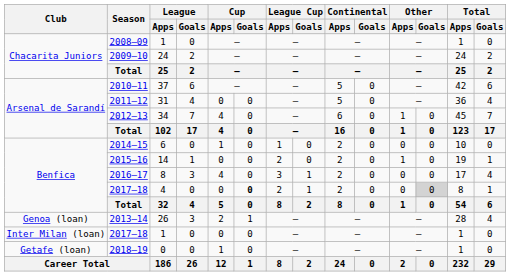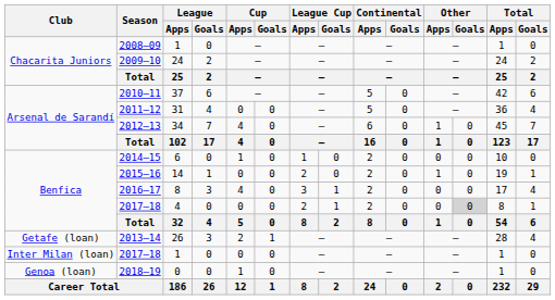 <table class="wikitable" style="text-align:center;">
 <tr>
 <th rowspan="2">Club</th>
 <th rowspan="2">Season</th>
 <th colspan="2">League</th>
 <th colspan="2">Cup</th>
 <th colspan="2">League Cup</th>
 <th colspan="2">Continental</th>
 <th colspan="2">Other</th>
 <th colspan="2">Total</th>
 </tr>
 <tr>
 <th>Apps</th>
 <th>Goals</th>
 <th>Apps</th>
 <th>Goals</th>
 <th>Apps</th>
 <th>Goals</th>
 <th>Apps</th>
 <th>Goals</th>
 <th>Apps</th>
 <th>Goals</th>
 <th>Apps</th>
 <th>Goals</th>
 </tr>
 <tr>
 <td rowspan="3" valign="center"><a href='#'>Chacarita Juniors</a></td>
 <td><a href='#'>2008–09</a></td>
 <td>1</td>
 <td>0</td>
 <td colspan="2">—</td>
 <td colspan="2">—</td>
 <td colspan="2">—</td>
 <td colspan="2">—</td>
 <td>1</td>
 <td>0</td>
 </tr>
 <tr>
 <td><a href='#'>2009–10</a></td>
 <td>24</td>
 <td>2</td>
 <td colspan="2">—</td>
 <td colspan="2">—</td>
 <td colspan="2">—</td>
 <td colspan="2">—</td>
 <td>24</td>
 <td>2</td>
 </tr>
 <tr>
 <th>Total</th>
 <th>25</th>
 <th>2</th>
 <th colspan="2">—</th>
 <th colspan="2">—</th>
 <th colspan="2">—</th>
 <th colspan="2">—</th>
 <th>25</th>
 <th>2</th>
 </tr>
 <tr>
 <td rowspan="4" valign="center"><a href='#'>Arsenal de Sarandí</a></td>
 <td><a href='#'>2010–11</a></td>
 <td>37</td>
 <td>6</td>
 <td colspan="2">—</td>
 <td colspan="2">—</td>
 <td>5</td>
 <td>0</td>
 <td colspan="2">—</td>
 <td>42</td>
 <td>6</td>
 </tr>
 <tr>
 <td><a href='#'>2011–12</a></td>
 <td>31</td>
 <td>4</td>
 <td>0</td>
 <td>0</td>
 <td colspan="2">—</td>
 <td>5</td>
 <td>0</td>
 <td colspan="2">—</td>
 <td>36</td>
 <td>4</td>
 </tr>
 <tr>
 <td><a href='#'>2012–13</a></td>
 <td>34</td>
 <td>7</td>
 <td>4</td>
 <td>0</td>
 <td colspan="2">—</td>
 <td>6</td>
 <td>0</td>
 <td>1</td>
 <td>0</td>
 <td>45</td>
 <td>7</td>
 </tr>
 <tr>
 <th>Total</th>
 <th>102</th>
 <th>17</th>
 <th>4</th>
 <th>0</th>
 <th colspan="2">—</th>
 <th>16</th>
 <th>0</th>
 <th>1</th>
 <th>0</th>
 <th>123</th>
 <th>17</th>
 </tr>
 <tr>
 <td rowspan="5" valign="center"><a href='#'>Benfica</a></td>
 <td><a href='#'>2014–15</a></td>
 <td>6</td>
 <td>0</td>
 <td>1</td>
 <td>0</td>
 <td>1</td>
 <td>0</td>
 <td>2</td>
 <td>0</td>
 <td>0</td>
 <td>0</td>
 <td>10</td>
 <td>0</td>
 </tr>
 <tr>
 <td><a href='#'>2015–16</a></td>
 <td>14</td>
 <td>1</td>
 <td>0</td>
 <td>0</td>
 <td>2</td>
 <td>0</td>
 <td>2</td>
 <td>0</td>
 <td>1</td>
 <td>0</td>
 <td>19</td>
 <td>1</td>
 </tr>
 <tr>
 <td><a href='#'>2016–17</a></td>
 <td>8</td>
 <td>3</td>
 <td>4</td>
 <td>0</td>
 <td>3</td>
 <td>1</td>
 <td>2</td>
 <td>0</td>
 <td>0</td>
 <td>0</td>
 <td>17</td>
 <td>4</td>
 </tr>
 <tr>
 <td><a href='#'>2017–18</a></td>
 <td>4</td>
 <td>0</td>
 <td>0</td>
-<td><strong>0</strong></td>
+<td>0</td>
 <td>2</td>
 <td>1</td>
 <td>2</td>
 <td>0</td>
 <td>0</td>
 <td style="background: lightgrey;">0</td>
 <td>8</td>
 <td>1</td>
 </tr>
 <tr>
 <th>Total</th>
 <th>32</th>
 <th>4</th>
 <th>5</th>
 <th>0</th>
 <th>8</th>
 <th>2</th>
 <th>8</th>
 <th>0</th>
 <th>1</th>
 <th>0</th>
 <th>54</th>
 <th>6</th>
 </tr>
 <tr>
-<td rowspan="1"><a href='#'>Genoa</a> (loan)</td>
+<td rowspan="1"><a href='#'>Getafe</a> (loan)</td>
 <td><a href='#'>2013–14</a></td>
 <td>26</td>
 <td>3</td>
 <td>2</td>
 <td>1</td>
 <td colspan="2">—</td>
 <td colspan="2">—</td>
 <td colspan="2">—</td>
 <td>28</td>
 <td>4</td>
 </tr>
 <tr>
 <td rowspan="1"><a href='#'>Inter Milan</a> (loan)</td>
 <td><a href='#'>2017–18</a></td>
 <td>1</td>
 <td>0</td>
 <td>0</td>
 <td>0</td>
 <td colspan="2">—</td>
 <td colspan="2">—</td>
 <td colspan="2">—</td>
 <td>1</td>
 <td>0</td>
 </tr>
 <tr>
-<td rowspan="1"><a href='#'>Getafe</a> (loan)</td>
+<td rowspan="1"><a href='#'>Genoa</a> (loan)</td>
 <td><a href='#'>2018–19</a></td>
 <td>0</td>
 <td>0</td>
 <td>1</td>
 <td>0</td>
 <td colspan="2">—</td>
 <td colspan="2">—</td>
 <td colspan="2">—</td>
 <td>1</td>
 <td>0</td>
 </tr>
 <tr>
 <th colspan="2">Career Total</th>
 <th>186</th>
 <th>26</th>
 <th>12</th>
 <th>1</th>
 <th>8</th>
 <th>2</th>
 <th>24</th>
 <th>0</th>
 <th>2</th>
 <th>0</th>
 <th>232</th>
 <th>29</th>
 </tr>
 </table>
